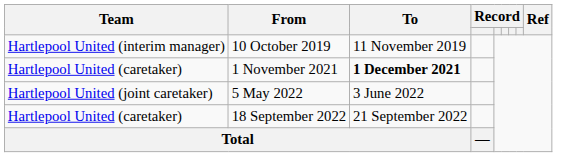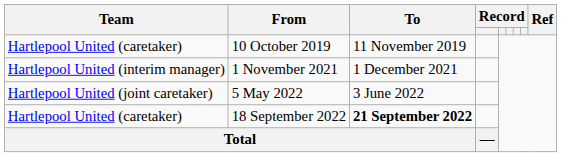 <table class=wikitable style=text-align:center>
 <tr>
 <th rowspan=2>Team</th>
 <th rowspan=2>From</th>
 <th rowspan=2>To</th>
 <th colspan=5>Record</th>
 <th rowspan=2>Ref</th>
 </tr>
 <tr>
 <th></th>
 <th></th>
 <th></th>
 <th></th>
 <th></th>
 </tr>
 <tr>
-<td align=left><a href='#'>Hartlepool United</a> (interim manager)</td>
+<td align=left><a href='#'>Hartlepool United</a> (caretaker)</td>
 <td align=left>10 October 2019</td>
 <td align=left>11 November 2019<br></td>
 <td></td>
 </tr>
 <tr>
-<td align=left><a href='#'>Hartlepool United</a> (caretaker)</td>
+<td align=left><a href='#'>Hartlepool United</a> (interim manager)</td>
 <td align=left>1 November 2021</td>
-<td align=left><strong>1 December 2021<br></strong></td>
+<td align=left>1 December 2021<br></td>
 <td></td>
 </tr>
 <tr>
 <td align=left><a href='#'>Hartlepool United</a> (joint caretaker)</td>
 <td align=left>5 May 2022</td>
 <td align=left>3 June 2022<br></td>
 <td></td>
 </tr>
 <tr>
 <td align=left><a href='#'>Hartlepool United</a> (caretaker)</td>
 <td align=left>18 September 2022</td>
-<td align=left>21 September 2022<br></td>
+<td align=left><strong>21 September 2022<br></strong></td>
 <td></td>
 </tr>
 <tr>
 <th colspan=3>Total<br></th>
 <th>—</th>
 </tr>
 </table>
